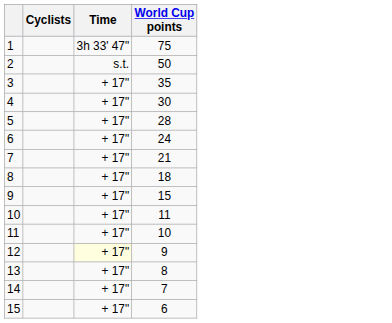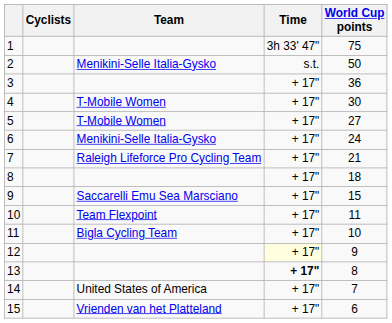 <table class="wikitable">
 <tr style="background:#ccccff;">
 <th></th>
 <th>Cyclists</th>
+<th>Team</th>
 <th>Time</th>
 <th><a href='#'>World Cup</a><br>points</th>
 </tr>
 <tr>
 <td>1</td>
+<td></td>
 <td></td>
 <td align="right">3h 33' 47"</td>
 <td align="center">75</td>
 </tr>
 <tr>
 <td>2</td>
 <td></td>
+<td><a href='#'>Menikini-Selle Italia-Gysko</a></td>
 <td align="right">s.t.</td>
 <td align="center">50</td>
 </tr>
 <tr>
 <td>3</td>
 <td></td>
+<td></td>
 <td align="right">+ 17"</td>
-<td align="center">35</td>
+<td align="center">36</td>
 </tr>
 <tr>
 <td>4</td>
 <td></td>
+<td><a href='#'>T-Mobile Women</a></td>
 <td align="right">+ 17"</td>
 <td align="center">30</td>
 </tr>
 <tr>
 <td>5</td>
 <td></td>
+<td><a href='#'>T-Mobile Women</a></td>
 <td align="right">+ 17"</td>
-<td align="center">28</td>
+<td align="center">27</td>
 </tr>
 <tr>
 <td>6</td>
 <td></td>
+<td><a href='#'>Menikini-Selle Italia-Gysko</a></td>
 <td align="right">+ 17"</td>
 <td align="center">24</td>
 </tr>
 <tr>
 <td>7</td>
 <td></td>
+<td><a href='#'>Raleigh Lifeforce Pro Cycling Team</a></td>
 <td align="right">+ 17"</td>
 <td align="center">21</td>
 </tr>
 <tr>
 <td>8</td>
+<td></td>
 <td></td>
 <td align="right">+ 17"</td>
 <td align="center">18</td>
 </tr>
 <tr>
 <td>9</td>
 <td></td>
+<td><a href='#'>Saccarelli Emu Sea Marsciano</a></td>
 <td align="right">+ 17"</td>
 <td align="center">15</td>
 </tr>
 <tr>
 <td>10</td>
 <td></td>
+<td><a href='#'>Team Flexpoint</a></td>
 <td align="right">+ 17"</td>
 <td align="center">11</td>
 </tr>
 <tr>
 <td>11</td>
 <td></td>
+<td><a href='#'>Bigla Cycling Team</a></td>
 <td align="right">+ 17"</td>
 <td align="center">10</td>
 </tr>
 <tr>
 <td>12</td>
+<td></td>
 <td></td>
 <td align="right" style="background: lightyellow;">+ 17"</td>
 <td align="center">9</td>
 </tr>
 <tr>
 <td>13</td>
 <td></td>
-<td align="right">+ 17"</td>
+<td></td>
+<td align="right"><strong>+ 17"</strong></td>
 <td align="center">8</td>
 </tr>
 <tr>
 <td>14</td>
 <td></td>
+<td>United States of America</td>
 <td align="right">+ 17"</td>
 <td align="center">7</td>
 </tr>
 <tr>
 <td>15</td>
 <td></td>
+<td><a href='#'>Vrienden van het Platteland</a></td>
 <td align="right">+ 17"</td>
 <td align="center">6</td>
 </tr>
 </table>
